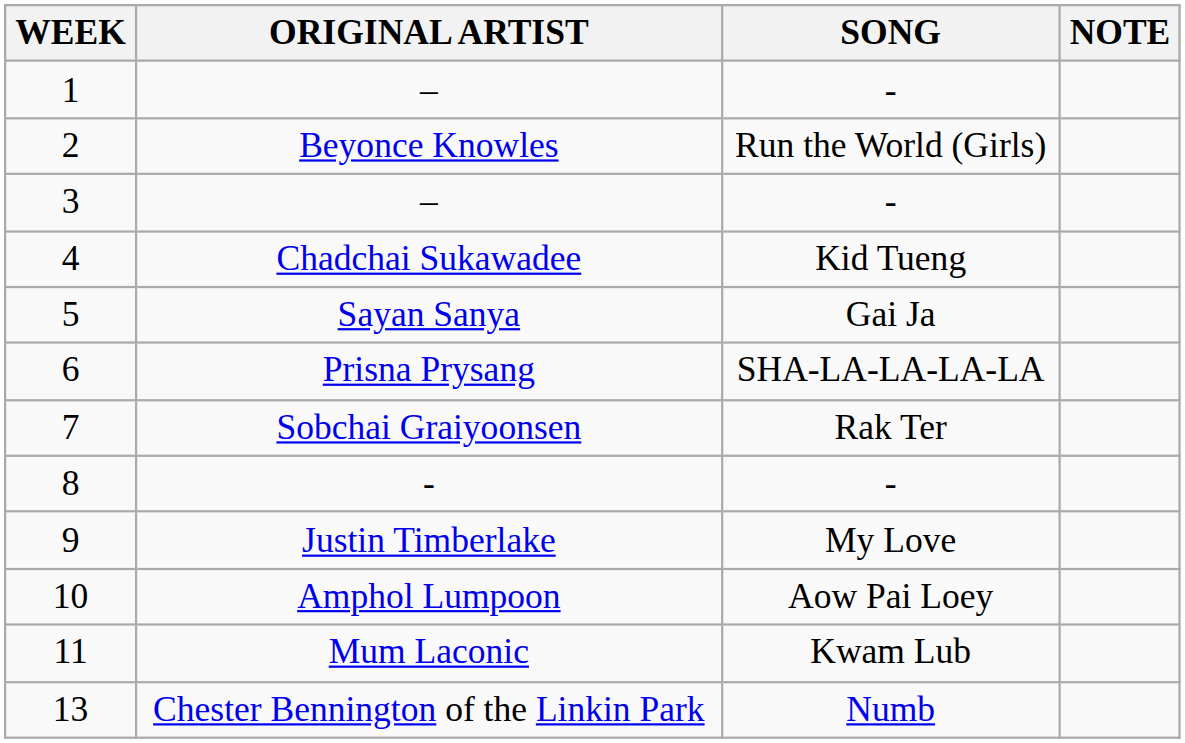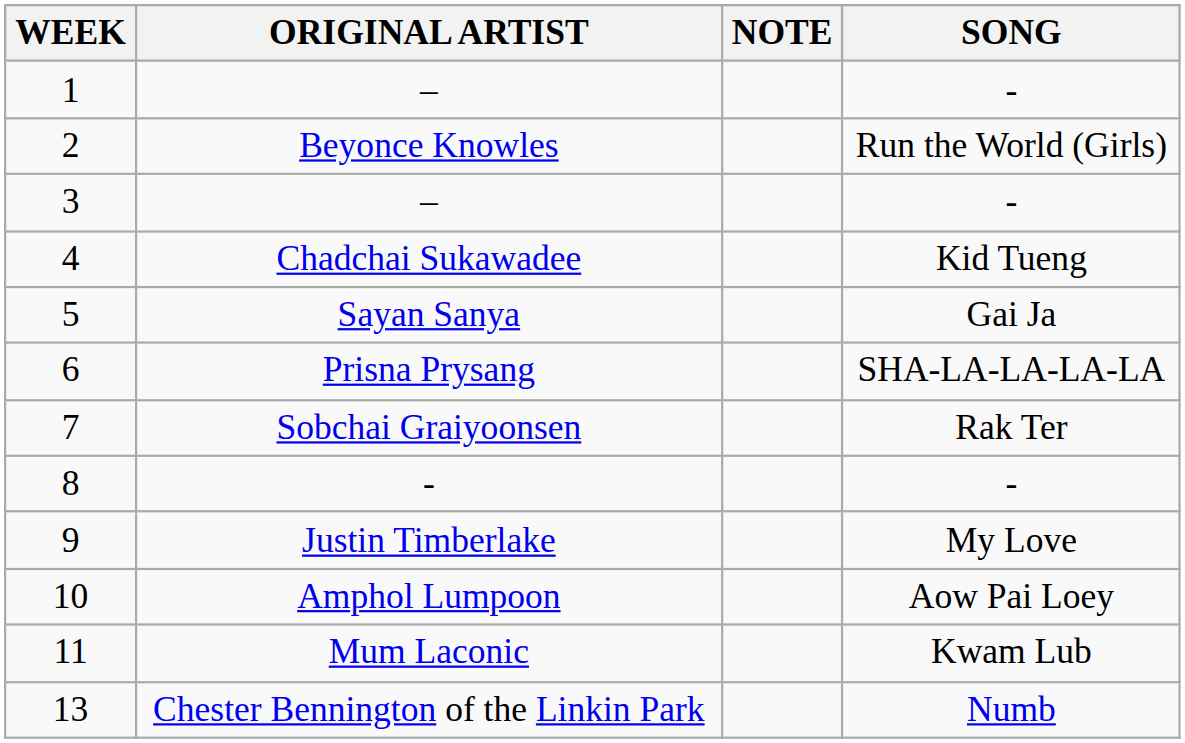 <table class="wikitable" width = 85%>
 <tr bgcolor="#CCCCCC">
 <th>WEEK</th>
 <th>ORIGINAL ARTIST</th>
+<th>NOTE</th>
 <th>SONG</th>
-<th>NOTE</th>
 </tr>
 <tr>
 <td align="center">1</td>
 <td align="center">–</td>
+<td align="center"></td>
 <td align="center">-</td>
-<td align="center"></td>
 </tr>
 <tr>
 <td align="center">2</td>
 <td align="center"><a href='#'>Beyonce Knowles</a></td>
+<td align="center"></td>
 <td align="center">Run the World (Girls)</td>
-<td align="center"></td>
 </tr>
 <tr>
 <td align="center">3</td>
 <td align="center">–</td>
+<td align="center"></td>
 <td align="center">-</td>
-<td align="center"></td>
 </tr>
 <tr>
 <td align="center">4</td>
 <td align="center"><a href='#'>Chadchai Sukawadee</a></td>
+<td align="center"></td>
 <td align="center">Kid Tueng</td>
-<td align="center"></td>
 </tr>
 <tr>
 <td align="center">5</td>
 <td align="center"><a href='#'>Sayan Sanya</a></td>
+<td align="center"></td>
 <td align="center">Gai Ja</td>
-<td align="center"></td>
 </tr>
 <tr>
 <td align="center">6</td>
 <td align="center"><a href='#'>Prisna Prysang</a></td>
+<td align="center"></td>
 <td align="center">SHA-LA-LA-LA-LA</td>
-<td align="center"></td>
 </tr>
 <tr>
 <td align="center">7</td>
 <td align="center"><a href='#'>Sobchai Graiyoonsen</a></td>
+<td align="center"></td>
 <td align="center">Rak Ter</td>
-<td align="center"></td>
 </tr>
 <tr>
 <td align="center">8</td>
 <td align="center">-</td>
+<td align="center"></td>
 <td align="center">-</td>
-<td align="center"></td>
 </tr>
 <tr>
 <td align="center">9</td>
 <td align="center"><a href='#'>Justin Timberlake</a></td>
+<td align="center"></td>
 <td align="center">My Love</td>
-<td align="center"></td>
 </tr>
 <tr>
 <td align="center">10</td>
 <td align="center"><a href='#'>Amphol Lumpoon</a></td>
+<td align="center"></td>
 <td align="center">Aow Pai Loey</td>
-<td align="center"></td>
 </tr>
 <tr>
 <td align="center">11</td>
 <td align="center"><a href='#'>Mum Laconic</a></td>
+<td align="center"></td>
 <td align="center">Kwam Lub</td>
-<td align="center"></td>
 </tr>
 <tr>
 <td align="center">13</td>
 <td align="center"><a href='#'>Chester Bennington</a> of the <a href='#'>Linkin Park</a></td>
+<td align="center"></td>
 <td align="center"><a href='#'>Numb</a></td>
-<td align="center"></td>
 </tr>
 </table>
